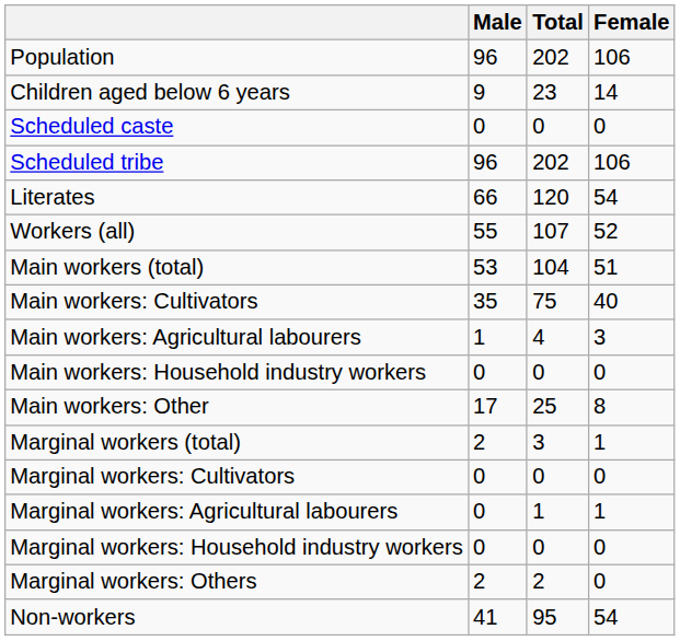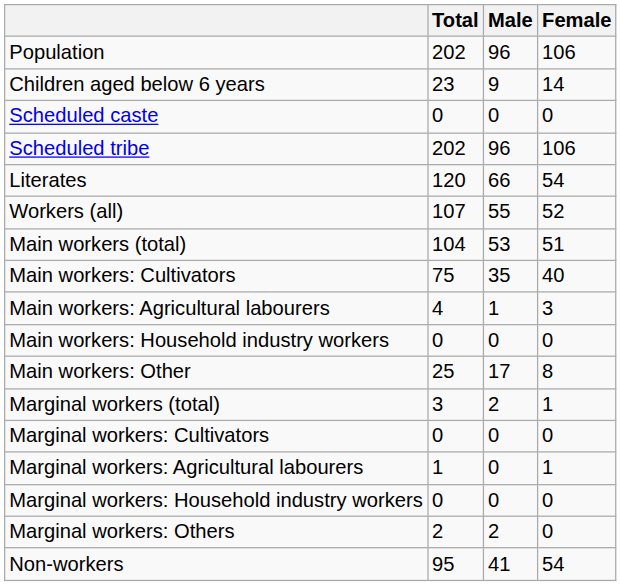 <table class="wikitable sortable">
 <tr>
 <th></th>
+<th>Total</th>
 <th>Male</th>
-<th>Total</th>
 <th>Female</th>
 </tr>
 <tr>
 <td>Population</td>
+<td>202</td>
 <td>96</td>
-<td>202</td>
 <td>106</td>
 </tr>
 <tr>
 <td>Children aged below 6 years</td>
+<td>23</td>
 <td>9</td>
-<td>23</td>
 <td>14</td>
 </tr>
 <tr>
 <td><a href='#'>Scheduled caste</a></td>
 <td>0</td>
 <td>0</td>
 <td>0</td>
 </tr>
 <tr>
 <td><a href='#'>Scheduled tribe</a></td>
+<td>202</td>
 <td>96</td>
-<td>202</td>
 <td>106</td>
 </tr>
 <tr>
 <td>Literates</td>
+<td>120</td>
 <td>66</td>
-<td>120</td>
 <td>54</td>
 </tr>
 <tr>
 <td>Workers (all)</td>
+<td>107</td>
 <td>55</td>
-<td>107</td>
 <td>52</td>
 </tr>
 <tr>
 <td>Main workers (total)</td>
+<td>104</td>
 <td>53</td>
-<td>104</td>
 <td>51</td>
 </tr>
 <tr>
 <td>Main workers: Cultivators</td>
+<td>75</td>
 <td>35</td>
-<td>75</td>
 <td>40</td>
 </tr>
 <tr>
 <td>Main workers: Agricultural labourers</td>
+<td>4</td>
 <td>1</td>
-<td>4</td>
 <td>3</td>
 </tr>
 <tr>
 <td>Main workers: Household industry workers</td>
 <td>0</td>
 <td>0</td>
 <td>0</td>
 </tr>
 <tr>
 <td>Main workers: Other</td>
+<td>25</td>
 <td>17</td>
-<td>25</td>
 <td>8</td>
 </tr>
 <tr>
 <td>Marginal workers (total)</td>
+<td>3</td>
 <td>2</td>
-<td>3</td>
 <td>1</td>
 </tr>
 <tr>
 <td>Marginal workers: Cultivators</td>
 <td>0</td>
 <td>0</td>
 <td>0</td>
 </tr>
 <tr>
 <td>Marginal workers: Agricultural labourers</td>
+<td>1</td>
 <td>0</td>
-<td>1</td>
 <td>1</td>
 </tr>
 <tr>
 <td>Marginal workers: Household industry workers</td>
 <td>0</td>
 <td>0</td>
 <td>0</td>
 </tr>
 <tr>
 <td>Marginal workers: Others</td>
 <td>2</td>
 <td>2</td>
 <td>0</td>
 </tr>
 <tr>
 <td>Non-workers</td>
+<td>95</td>
 <td>41</td>
-<td>95</td>
 <td>54</td>
 </tr>
 </table>
